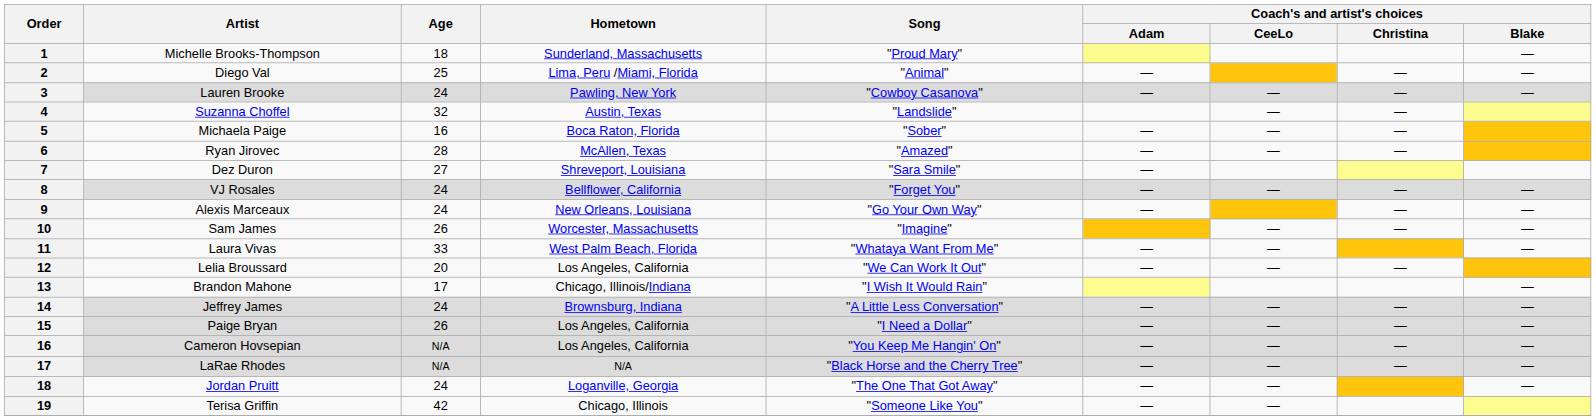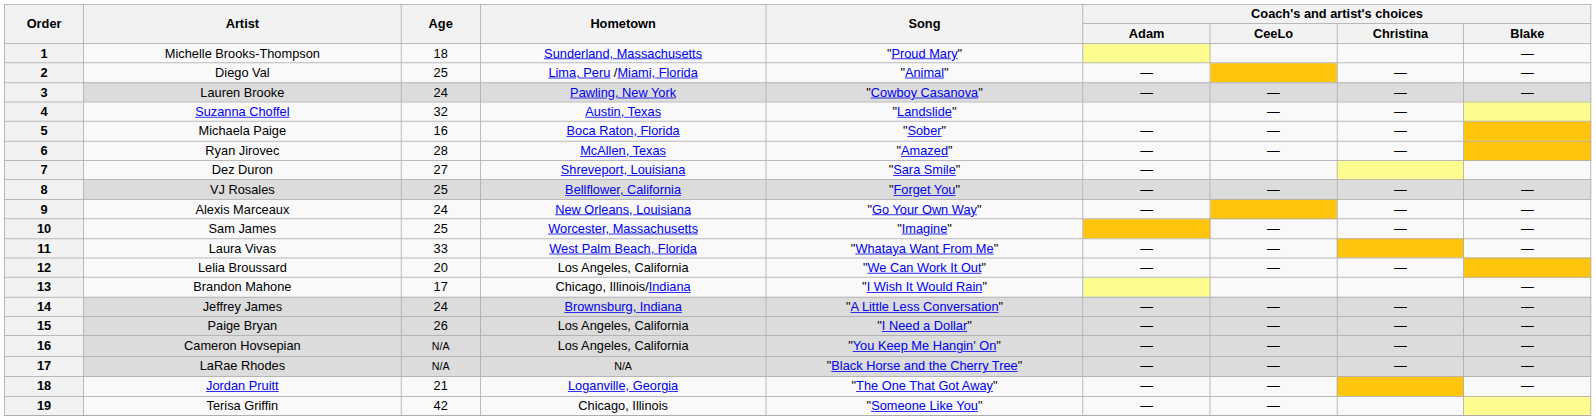 <table class="wikitable" style="text-align:center; line-height:17px; width:100%;">
 <tr>
 <th scope="col" rowspan="2" width="05%">Order</th>
 <th scope="col" rowspan="2" width="20%">Artist</th>
 <th scope="col" rowspan="2" width="05%">Age</th>
 <th scope="col" rowspan="2" width="18%">Hometown</th>
 <th scope="col" rowspan="2" width="20%">Song</th>
 <th scope="col" colspan="4" width="32%">Coach's and artist's choices</th>
 </tr>
 <tr>
 <th width="08%">Adam</th>
 <th width="08%">CeeLo</th>
 <th width="08%">Christina</th>
 <th width="08%">Blake</th>
 </tr>
 <tr>
 <th>1</th>
 <td>Michelle Brooks-Thompson</td>
 <td>18</td>
 <td><a href='#'>Sunderland, Massachusetts</a></td>
 <td>"<a href='#'>Proud Mary</a>"</td>
 <td style="background:#fdfc8f;"><strong></strong></td>
 <td><strong></strong></td>
 <td><strong></strong></td>
 <td>—</td>
 </tr>
 <tr>
 <th>2</th>
 <td>Diego Val</td>
 <td>25</td>
 <td><a href='#'>Lima, Peru</a> /<a href='#'>Miami, Florida</a></td>
 <td>"<a href='#'>Animal</a>"</td>
 <td>—</td>
 <td style="background:#FFC40C;"><strong></strong></td>
 <td>—</td>
 <td>—</td>
 </tr>
 <tr>
 <th>3</th>
 <td style="background:#DCDCDC;">Lauren Brooke</td>
 <td style="background:#DCDCDC;">24</td>
 <td style="background:#DCDCDC;"><a href='#'>Pawling, New York</a></td>
 <td style="background:#DCDCDC;">"<a href='#'>Cowboy Casanova</a>"</td>
 <td style="background:#DCDCDC;">—</td>
 <td style="background:#DCDCDC;">—</td>
 <td style="background:#DCDCDC;">—</td>
 <td style="background:#DCDCDC;">—</td>
 </tr>
 <tr>
 <th>4</th>
 <td><a href='#'>Suzanna Choffel</a></td>
 <td>32</td>
 <td><a href='#'>Austin, Texas</a></td>
 <td>"<a href='#'>Landslide</a>"</td>
 <td><strong></strong></td>
 <td>—</td>
 <td>—</td>
 <td style="background:#fdfc8f;"><strong></strong></td>
 </tr>
 <tr>
 <th>5</th>
 <td>Michaela Paige</td>
 <td>16</td>
 <td><a href='#'>Boca Raton, Florida</a></td>
 <td>"<a href='#'>Sober</a>"</td>
 <td>—</td>
 <td>—</td>
 <td>—</td>
 <td style="background:#FFC40C;"><strong></strong></td>
 </tr>
 <tr>
 <th>6</th>
 <td>Ryan Jirovec</td>
 <td>28</td>
 <td><a href='#'>McAllen, Texas</a></td>
 <td>"<a href='#'>Amazed</a>"</td>
 <td>—</td>
 <td>—</td>
 <td>—</td>
 <td style="background:#FFC40C;"><strong></strong></td>
 </tr>
 <tr>
 <th>7</th>
 <td>Dez Duron</td>
 <td>27</td>
 <td><a href='#'>Shreveport, Louisiana</a></td>
 <td>"<a href='#'>Sara Smile</a>"</td>
 <td>—</td>
 <td><strong></strong></td>
 <td style="background:#fdfc8f;"><strong></strong></td>
 <td><strong></strong></td>
 </tr>
 <tr>
 <th>8</th>
 <td style="background:#DCDCDC;">VJ Rosales</td>
-<td style="background:#DCDCDC;">24</td>
+<td style="background:#DCDCDC;">25</td>
 <td style="background:#DCDCDC;"><a href='#'>Bellflower, California</a></td>
 <td style="background:#DCDCDC;">"<a href='#'>Forget You</a>"</td>
 <td style="background:#DCDCDC;">—</td>
 <td style="background:#DCDCDC;">—</td>
 <td style="background:#DCDCDC;">—</td>
 <td style="background:#DCDCDC;">—</td>
 </tr>
 <tr>
 <th>9</th>
 <td>Alexis Marceaux</td>
 <td>24</td>
 <td><a href='#'>New Orleans, Louisiana</a></td>
 <td>"<a href='#'>Go Your Own Way</a>"</td>
 <td>—</td>
 <td style="background:#FFC40C;"><strong></strong></td>
 <td>—</td>
 <td>—</td>
 </tr>
 <tr>
 <th>10</th>
 <td>Sam James</td>
-<td>26</td>
+<td>25</td>
 <td><a href='#'>Worcester, Massachusetts</a></td>
 <td>"<a href='#'>Imagine</a>"</td>
 <td style="background:#FFC40C;"><strong></strong></td>
 <td>—</td>
 <td>—</td>
 <td>—</td>
 </tr>
 <tr>
 <th>11</th>
 <td>Laura Vivas</td>
 <td>33</td>
 <td><a href='#'>West Palm Beach, Florida</a></td>
 <td>"<a href='#'>Whataya Want From Me</a>"</td>
 <td>—</td>
 <td>—</td>
 <td style="background:#FFC40C;"><strong></strong></td>
 <td>—</td>
 </tr>
 <tr>
 <th>12</th>
 <td>Lelia Broussard</td>
 <td>20</td>
 <td>Los Angeles, California</td>
 <td>"<a href='#'>We Can Work It Out</a>"</td>
 <td>—</td>
 <td>—</td>
 <td>—</td>
 <td style="background:#FFC40C;"><strong></strong></td>
 </tr>
 <tr>
 <th>13</th>
 <td>Brandon Mahone</td>
 <td>17</td>
 <td>Chicago, Illinois/<a href='#'>Indiana</a></td>
 <td>"<a href='#'>I Wish It Would Rain</a>"</td>
 <td style="background:#fdfc8f;"><strong></strong></td>
 <td><strong></strong></td>
 <td><strong></strong></td>
 <td>—</td>
 </tr>
 <tr>
 <th>14</th>
 <td style="background:#DCDCDC;">Jeffrey James</td>
 <td style="background:#DCDCDC;">24</td>
 <td style="background:#DCDCDC;"><a href='#'>Brownsburg, Indiana</a></td>
 <td style="background:#DCDCDC;">"<a href='#'>A Little Less Conversation</a>"</td>
 <td style="background:#DCDCDC;">—</td>
 <td style="background:#DCDCDC;">—</td>
 <td style="background:#DCDCDC;">—</td>
 <td style="background:#DCDCDC;">—</td>
 </tr>
 <tr>
 <th>15</th>
 <td style="background:#DCDCDC;">Paige Bryan</td>
 <td style="background:#DCDCDC;">26</td>
 <td style="background:#DCDCDC;">Los Angeles, California</td>
 <td style="background:#DCDCDC;">"<a href='#'>I Need a Dollar</a>"</td>
 <td style="background:#DCDCDC;">—</td>
 <td style="background:#DCDCDC;">—</td>
 <td style="background:#DCDCDC;">—</td>
 <td style="background:#DCDCDC;">—</td>
 </tr>
 <tr>
 <th>16</th>
 <td style="background:#DCDCDC;">Cameron Hovsepian</td>
 <td style="background:#DCDCDC;"><small>N/A</small></td>
 <td style="background:#DCDCDC;">Los Angeles, California</td>
 <td style="background:#DCDCDC;">"<a href='#'>You Keep Me Hangin' On</a>"</td>
 <td style="background:#DCDCDC;">—</td>
 <td style="background:#DCDCDC;">—</td>
 <td style="background:#DCDCDC;">—</td>
 <td style="background:#DCDCDC;">—</td>
 </tr>
 <tr>
 <th>17</th>
 <td style="background:#DCDCDC;">LaRae Rhodes</td>
 <td style="background:#DCDCDC;"><small>N/A</small></td>
 <td style="background:#DCDCDC;"><small>N/A</small></td>
 <td style="background:#DCDCDC;">"<a href='#'>Black Horse and the Cherry Tree</a>"</td>
 <td style="background:#DCDCDC;">—</td>
 <td style="background:#DCDCDC;">—</td>
 <td style="background:#DCDCDC;">—</td>
 <td style="background:#DCDCDC;">—</td>
 </tr>
 <tr>
 <th>18</th>
 <td><a href='#'>Jordan Pruitt</a></td>
-<td>24</td>
+<td>21</td>
 <td><a href='#'>Loganville, Georgia</a></td>
 <td>"<a href='#'>The One That Got Away</a>"</td>
 <td>—</td>
 <td>—</td>
 <td style="background:#FFC40C;"><strong></strong></td>
 <td>—</td>
 </tr>
 <tr>
 <th>19</th>
 <td>Terisa Griffin</td>
 <td>42</td>
 <td>Chicago, Illinois</td>
 <td>"<a href='#'>Someone Like You</a>"</td>
 <td>—</td>
 <td>—</td>
 <td><strong></strong></td>
 <td style="background:#fdfc8f;"><strong></strong></td>
 </tr>
 <tr>
 </tr>
 </table>
